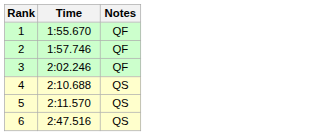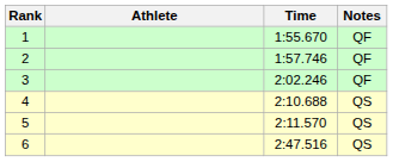 <table class=wikitable style="text-align:center">
 <tr>
 <th width=40>Rank</th>
+<th width=250>Athlete</th>
 <th width=80>Time</th>
 <th width=50>Notes</th>
 </tr>
 <tr bgcolor="ccffcc">
 <td>1</td>
+<td align=left></td>
 <td>1:55.670</td>
 <td>QF</td>
 </tr>
 <tr bgcolor="ccffcc">
 <td>2</td>
+<td align=left></td>
 <td>1:57.746</td>
 <td>QF</td>
 </tr>
 <tr bgcolor="ccffcc">
 <td>3</td>
+<td align=left></td>
 <td>2:02.246</td>
 <td>QF</td>
 </tr>
 <tr bgcolor="ffffcc">
 <td>4</td>
+<td align=left></td>
 <td>2:10.688</td>
 <td>QS</td>
 </tr>
 <tr bgcolor="ffffcc">
 <td>5</td>
+<td align=left></td>
 <td>2:11.570</td>
 <td>QS</td>
 </tr>
 <tr bgcolor="ffffcc">
 <td>6</td>
+<td align=left></td>
 <td>2:47.516</td>
 <td>QS</td>
 </tr>
 </table>
